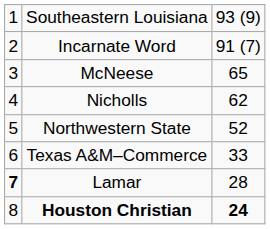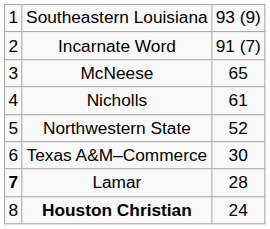 <table class="wikitable">
 <tr align="center">
 <td>1</td>
 <td>Southeastern Louisiana</td>
 <td>93 (9)</td>
 </tr>
 <tr align="center">
 <td>2</td>
 <td>Incarnate Word</td>
 <td>91 (7)</td>
 </tr>
 <tr align="center">
 <td>3</td>
 <td>McNeese</td>
 <td>65</td>
 </tr>
 <tr align="center">
 <td>4</td>
 <td>Nicholls</td>
-<td>62</td>
+<td>61</td>
 </tr>
 <tr align="center">
 <td>5</td>
 <td>Northwestern State</td>
 <td>52</td>
 </tr>
 <tr align="center">
 <td>6</td>
 <td>Texas A&M–Commerce</td>
-<td>33</td>
+<td>30</td>
 </tr>
 <tr align="center">
 <td><strong>7</strong></td>
 <td>Lamar</td>
 <td>28</td>
 </tr>
 <tr align="center">
 <td>8</td>
 <td><strong>Houston Christian</strong></td>
-<td><strong>24</strong></td>
+<td>24</td>
 </tr>
 </table>
